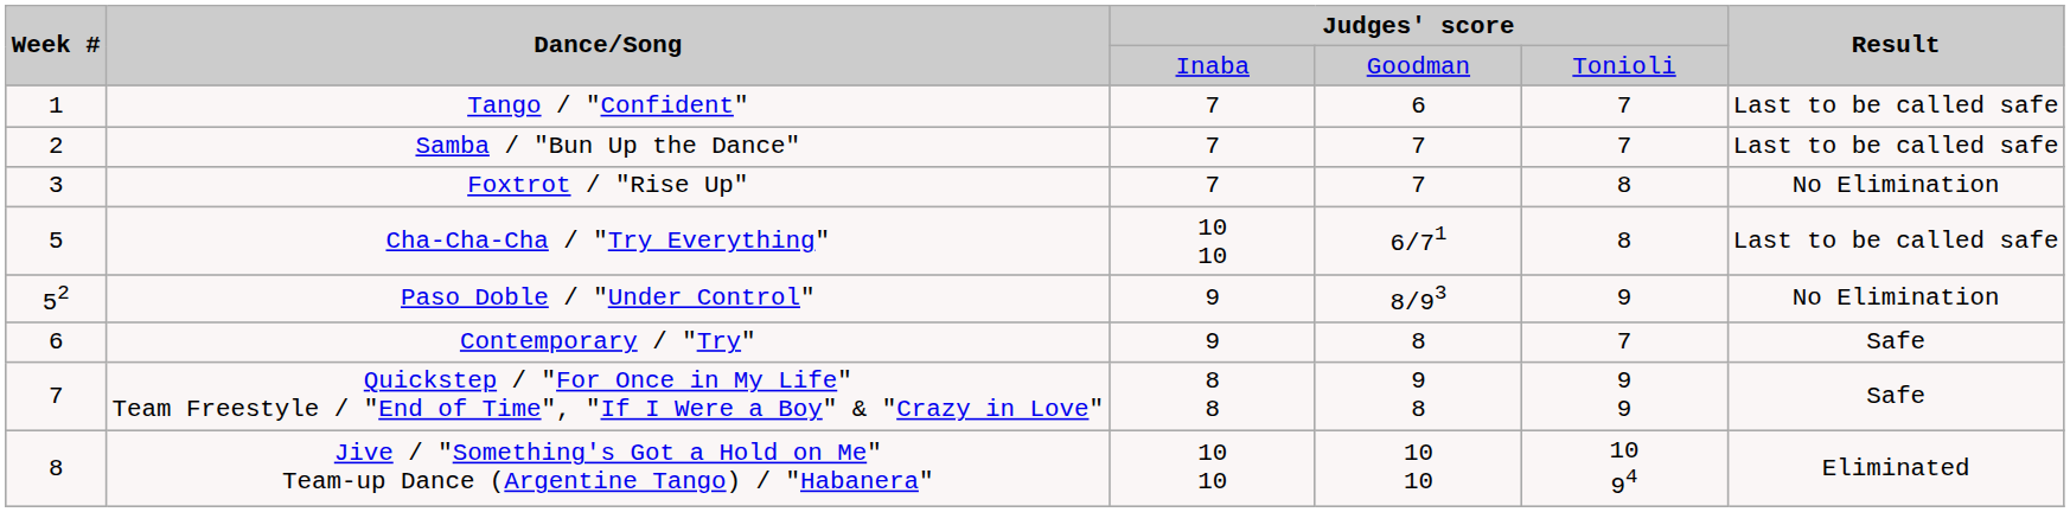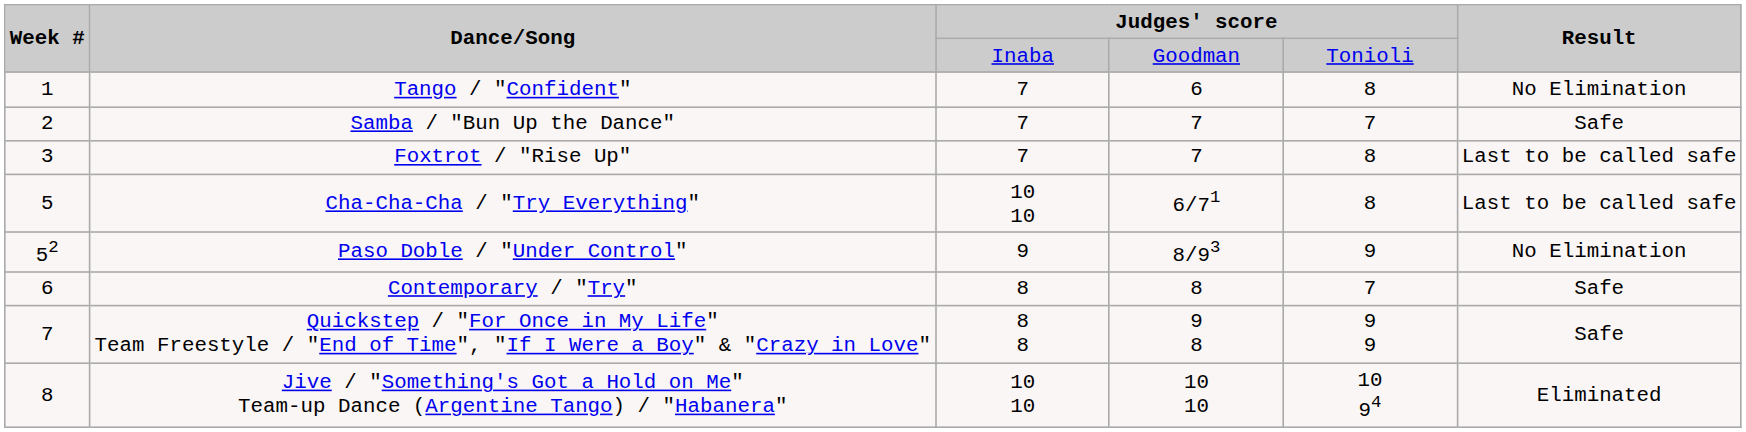 <table class="wikitable">
 <tr style="text-align:Center; background:#ccc;">
 <td rowspan="2"><strong>Week #</strong></td>
 <td rowspan="2"><strong>Dance/Song</strong></td>
 <td colspan="3"><strong>Judges' score</strong></td>
 <td rowspan="2"><strong>Result</strong></td>
 </tr>
 <tr style="text-align:center; background:#ccc;">
 <td style="width:10%; "><a href='#'>Inaba</a></td>
 <td style="width:10%; "><a href='#'>Goodman</a></td>
 <td style="width:10%; "><a href='#'>Tonioli</a></td>
 </tr>
 <tr>
 <td style="text-align:center; background:#faf6f6;">1</td>
 <td style="text-align:center; background:#faf6f6;"><a href='#'>Tango</a> / "<a href='#'>Confident</a>"</td>
 <td style="text-align:center; background:#faf6f6;">7</td>
 <td style="text-align:center; background:#faf6f6;">6</td>
-<td style="text-align:center; background:#faf6f6;">7</td>
-<td style="text-align:center; background:#faf6f6;">Last to be called safe</td>
+<td style="text-align:center; background:#faf6f6;">8</td>
+<td style="text-align:center; background:#faf6f6;">No Elimination</td>
 </tr>
 <tr>
 <td style="text-align:center; background:#faf6f6;">2</td>
 <td style="text-align:center; background:#faf6f6;"><a href='#'>Samba</a> / "Bun Up the Dance"</td>
 <td style="text-align:center; background:#faf6f6;">7</td>
 <td style="text-align:center; background:#faf6f6;">7</td>
 <td style="text-align:center; background:#faf6f6;">7</td>
-<td style="text-align:center; background:#faf6f6;">Last to be called safe</td>
+<td style="text-align:center; background:#faf6f6;">Safe</td>
 </tr>
 <tr>
 <td style="text-align:center; background:#faf6f6;">3</td>
 <td style="text-align:center; background:#faf6f6;"><a href='#'>Foxtrot</a> / "Rise Up"</td>
 <td style="text-align:center; background:#faf6f6;">7</td>
 <td style="text-align:center; background:#faf6f6;">7</td>
 <td style="text-align:center; background:#faf6f6;">8</td>
-<td style="text-align:center; background:#faf6f6;">No Elimination</td>
+<td style="text-align:center; background:#faf6f6;">Last to be called safe</td>
 </tr>
 <tr>
 <td style="text-align:center; background:#faf6f6;">5</td>
 <td style="text-align:center; background:#faf6f6;"><a href='#'>Cha-Cha-Cha</a> / "<a href='#'>Try Everything</a>"</td>
 <td style="text-align:center; background:#faf6f6;">10<br>10</td>
 <td style="text-align:center; background:#faf6f6;">6/7<sup>1</sup></td>
 <td style="text-align:center; background:#faf6f6;">8</td>
 <td style="text-align:center; background:#faf6f6;">Last to be called safe</td>
 </tr>
 <tr>
 <td style="text-align:center; background:#faf6f6;">5<sup>2</sup></td>
 <td style="text-align:center; background:#faf6f6;"><a href='#'>Paso Doble</a> / "<a href='#'>Under Control</a>"</td>
 <td style="text-align:center; background:#faf6f6;">9</td>
 <td style="text-align:center; background:#faf6f6;">8/9<sup>3</sup></td>
 <td style="text-align:center; background:#faf6f6;">9</td>
 <td style="text-align:center; background:#faf6f6;">No Elimination</td>
 </tr>
 <tr>
 <td style="text-align:center; background:#faf6f6;">6</td>
 <td style="text-align:center; background:#faf6f6;"><a href='#'>Contemporary</a> / "<a href='#'>Try</a>"</td>
-<td style="text-align:center; background:#faf6f6;">9</td>
+<td style="text-align:center; background:#faf6f6;">8</td>
 <td style="text-align:center; background:#faf6f6;">8</td>
 <td style="text-align:center; background:#faf6f6;">7</td>
 <td style="text-align:center; background:#faf6f6;">Safe</td>
 </tr>
 <tr>
 <td style="text-align:center; background:#faf6f6;">7</td>
 <td style="text-align:center; background:#faf6f6;"><a href='#'>Quickstep</a> / "<a href='#'>For Once in My Life</a>"<br>Team Freestyle / "<a href='#'>End of Time</a>", "<a href='#'>If I Were a Boy</a>" & "<a href='#'>Crazy in Love</a>"</td>
 <td style="text-align:center; background:#faf6f6;">8<br>8</td>
 <td style="text-align:center; background:#faf6f6;">9<br>8</td>
 <td style="text-align:center; background:#faf6f6;">9<br>9</td>
 <td style="text-align:center; background:#faf6f6;">Safe</td>
 </tr>
 <tr>
 <td style="text-align:center; background:#faf6f6;">8</td>
 <td style="text-align:center; background:#faf6f6;"><a href='#'>Jive</a> / "<a href='#'>Something's Got a Hold on Me</a>"<br>Team-up Dance (<a href='#'>Argentine Tango</a>) / "<a href='#'>Habanera</a>"</td>
 <td style="text-align:center; background:#faf6f6;">10<br>10</td>
 <td style="text-align:center; background:#faf6f6;">10<br>10</td>
 <td style="text-align:center; background:#faf6f6;">10<br>9<sup>4</sup></td>
 <td style="text-align:center; background:#faf6f6;">Eliminated</td>
 </tr>
 </table>
